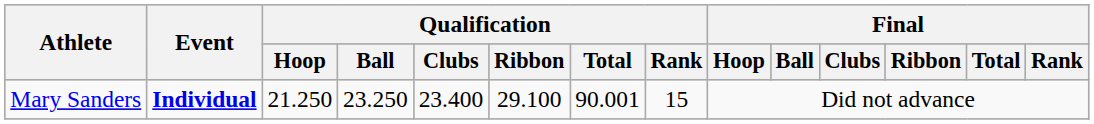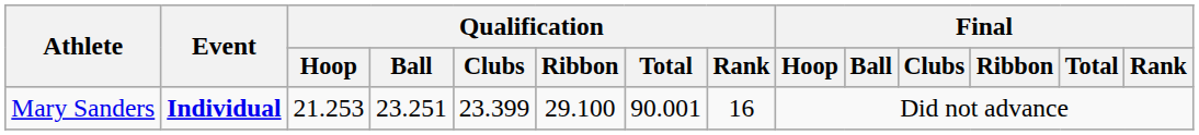 <table class=wikitable style=font-size:90%;text-align:center>
 <tr>
 <th rowspan=2>Athlete</th>
 <th rowspan=2>Event</th>
 <th colspan=6>Qualification</th>
 <th colspan=6>Final</th>
 </tr>
 <tr style=font-size:95%>
 <th>Hoop</th>
 <th>Ball</th>
 <th>Clubs</th>
 <th>Ribbon</th>
 <th>Total</th>
 <th>Rank</th>
 <th>Hoop</th>
 <th>Ball</th>
 <th>Clubs</th>
 <th>Ribbon</th>
 <th>Total</th>
 <th>Rank</th>
 </tr>
 <tr>
 <td align=left><a href='#'>Mary Sanders</a></td>
 <td align=left><strong><a href='#'>Individual</a></strong></td>
-<td>21.250</td>
-<td>23.250</td>
-<td>23.400</td>
+<td>21.253</td>
+<td>23.251</td>
+<td>23.399</td>
 <td>29.100</td>
 <td>90.001</td>
-<td>15</td>
+<td>16</td>
 <td colspan=6>Did not advance</td>
 </tr>
 </table>
